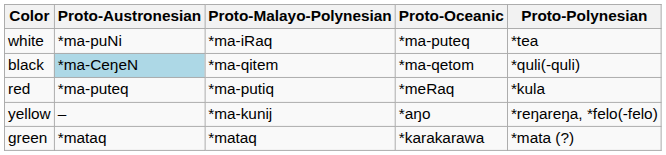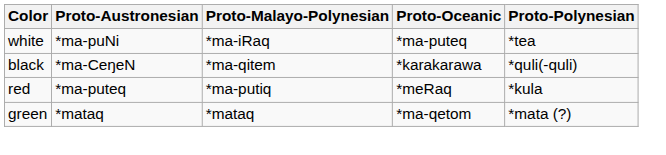 <table class="wikitable">
 <tr>
 <th c=01>Color</th>
 <th c=02>Proto-Austronesian</th>
 <th c=03>Proto-Malayo-Polynesian</th>
 <th c=04>Proto-Oceanic</th>
 <th c=05>Proto-Polynesian</th>
 </tr>
 <tr>
 <td c=01>white</td>
 <td c=02>*ma-puNi</td>
 <td c=03>*ma-iRaq</td>
 <td c=04>*ma-puteq</td>
 <td c=05>*tea</td>
 </tr>
 <tr>
 <td c=01>black</td>
-<td c=02 style="background: lightblue;">*ma-CeŋeN</td>
+<td c=02>*ma-CeŋeN</td>
 <td c=03>*ma-qitem</td>
-<td c=04>*ma-qetom</td>
+<td c=04>*karakarawa</td>
 <td c=05>*quli(-quli)</td>
 </tr>
 <tr>
 <td c=01>red</td>
 <td c=02>*ma-puteq</td>
 <td c=03>*ma-putiq</td>
 <td c=04>*meRaq</td>
 <td c=05>*kula</td>
 </tr>
 <tr>
-<td c=01>yellow</td>
-<td c=02>–</td>
-<td c=03>*ma-kunij</td>
-<td c=04>*aŋo</td>
-<td c=05>*reŋareŋa, *felo(-felo)</td>
-</tr>
-<tr>
 <td c=01>green</td>
 <td c=02>*mataq</td>
 <td c=03>*mataq</td>
-<td c=04>*karakarawa</td>
+<td c=04>*ma-qetom</td>
 <td c=05>*mata (?)</td>
 </tr>
 </table>
